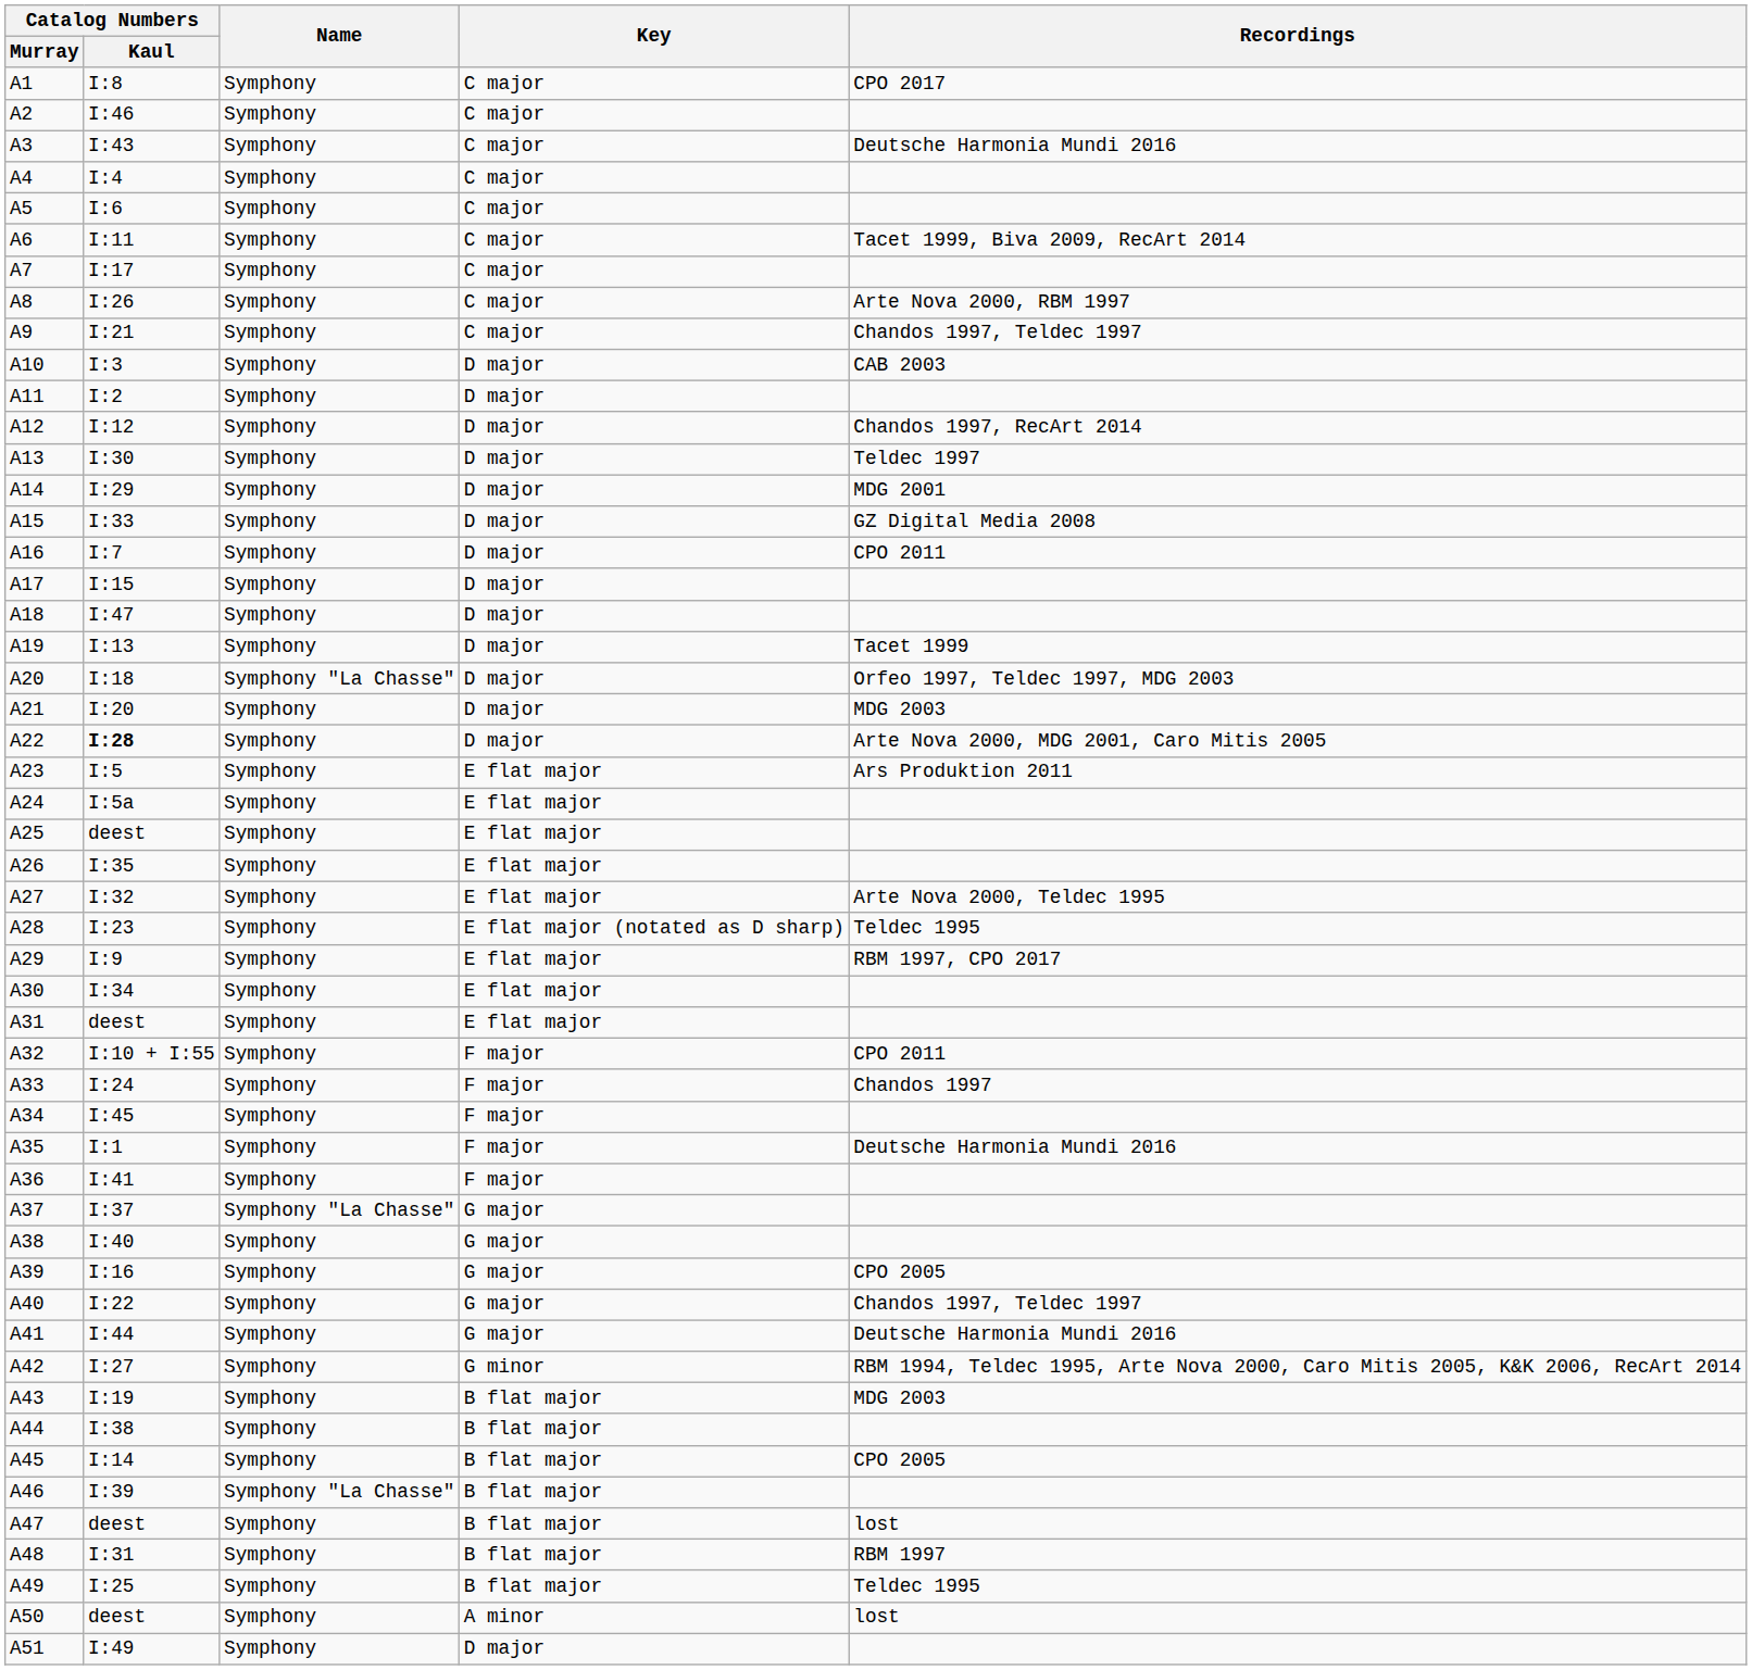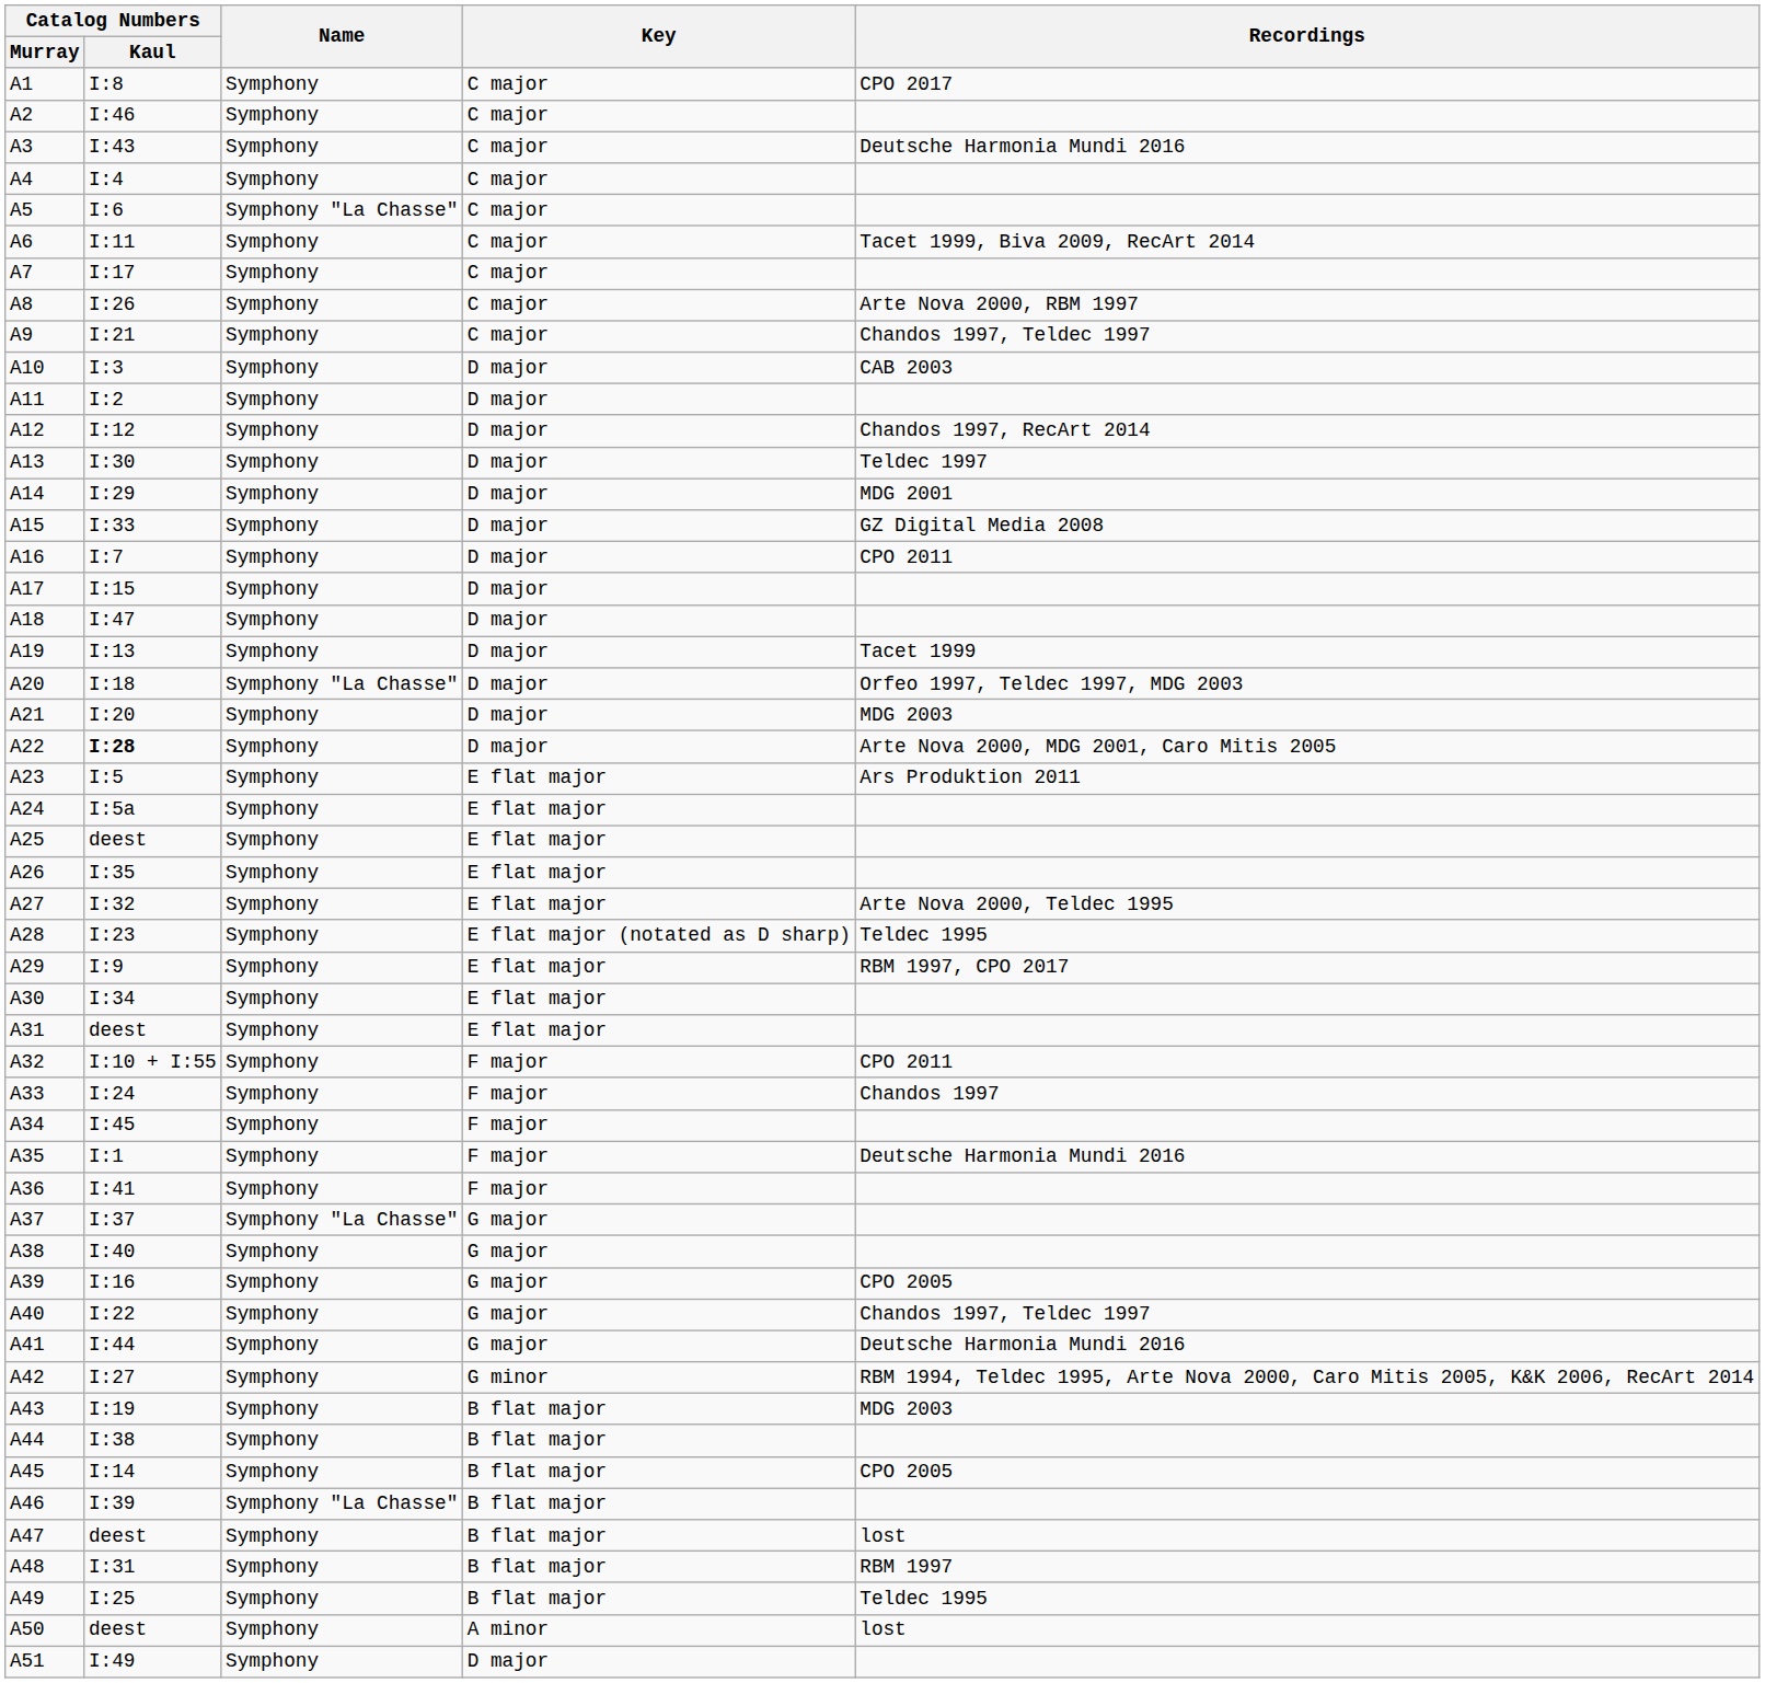 <table class="wikitable">
 <tr>
 <th colspan="2">Catalog Numbers</th>
 <th rowspan="2">Name</th>
 <th rowspan="2">Key</th>
 <th rowspan="2">Recordings</th>
 </tr>
 <tr>
 <th>Murray</th>
 <th>Kaul</th>
 </tr>
 <tr>
 <td>A1</td>
 <td>I:8</td>
 <td>Symphony</td>
 <td>C major</td>
 <td>CPO 2017</td>
 </tr>
 <tr>
 <td>A2</td>
 <td>I:46</td>
 <td>Symphony</td>
 <td>C major</td>
 <td></td>
 </tr>
 <tr>
 <td>A3</td>
 <td>I:43</td>
 <td>Symphony</td>
 <td>C major</td>
 <td>Deutsche Harmonia Mundi 2016</td>
 </tr>
 <tr>
 <td>A4</td>
 <td>I:4</td>
 <td>Symphony</td>
 <td>C major</td>
 <td></td>
 </tr>
 <tr>
 <td>A5</td>
 <td>I:6</td>
-<td>Symphony</td>
+<td>Symphony "La Chasse"</td>
 <td>C major</td>
 <td></td>
 </tr>
 <tr>
 <td>A6</td>
 <td>I:11</td>
 <td>Symphony</td>
 <td>C major</td>
 <td>Tacet 1999, Biva 2009, RecArt 2014</td>
 </tr>
 <tr>
 <td>A7</td>
 <td>I:17</td>
 <td>Symphony</td>
 <td>C major</td>
 <td></td>
 </tr>
 <tr>
 <td>A8</td>
 <td>I:26</td>
 <td>Symphony</td>
 <td>C major</td>
 <td>Arte Nova 2000, RBM 1997</td>
 </tr>
 <tr>
 <td>A9</td>
 <td>I:21</td>
 <td>Symphony</td>
 <td>C major</td>
 <td>Chandos 1997, Teldec 1997</td>
 </tr>
 <tr>
 <td>A10</td>
 <td>I:3</td>
 <td>Symphony</td>
 <td>D major</td>
 <td>CAB 2003</td>
 </tr>
 <tr>
 <td>A11</td>
 <td>I:2</td>
 <td>Symphony</td>
 <td>D major</td>
 <td></td>
 </tr>
 <tr>
 <td>A12</td>
 <td>I:12</td>
 <td>Symphony</td>
 <td>D major</td>
 <td>Chandos 1997, RecArt 2014</td>
 </tr>
 <tr>
 <td>A13</td>
 <td>I:30</td>
 <td>Symphony</td>
 <td>D major</td>
 <td>Teldec 1997</td>
 </tr>
 <tr>
 <td>A14</td>
 <td>I:29</td>
 <td>Symphony</td>
 <td>D major</td>
 <td>MDG 2001</td>
 </tr>
 <tr>
 <td>A15</td>
 <td>I:33</td>
 <td>Symphony</td>
 <td>D major</td>
 <td>GZ Digital Media 2008</td>
 </tr>
 <tr>
 <td>A16</td>
 <td>I:7</td>
 <td>Symphony</td>
 <td>D major</td>
 <td>CPO 2011</td>
 </tr>
 <tr>
 <td>A17</td>
 <td>I:15</td>
 <td>Symphony</td>
 <td>D major</td>
 <td></td>
 </tr>
 <tr>
 <td>A18</td>
 <td>I:47</td>
 <td>Symphony</td>
 <td>D major</td>
 <td></td>
 </tr>
 <tr>
 <td>A19</td>
 <td>I:13</td>
 <td>Symphony</td>
 <td>D major</td>
 <td>Tacet 1999</td>
 </tr>
 <tr>
 <td>A20</td>
 <td>I:18</td>
 <td>Symphony "La Chasse"</td>
 <td>D major</td>
 <td>Orfeo 1997, Teldec 1997, MDG 2003</td>
 </tr>
 <tr>
 <td>A21</td>
 <td>I:20</td>
 <td>Symphony</td>
 <td>D major</td>
 <td>MDG 2003</td>
 </tr>
 <tr>
 <td>A22</td>
 <td><strong>I:28</strong></td>
 <td>Symphony</td>
 <td>D major</td>
 <td>Arte Nova 2000, MDG 2001, Caro Mitis 2005</td>
 </tr>
 <tr>
 <td>A23</td>
 <td>I:5</td>
 <td>Symphony</td>
 <td>E flat major</td>
 <td>Ars Produktion 2011</td>
 </tr>
 <tr>
 <td>A24</td>
 <td>I:5a</td>
 <td>Symphony</td>
 <td>E flat major</td>
 </tr>
 <tr>
 <td>A25</td>
 <td>deest</td>
 <td>Symphony</td>
 <td>E flat major</td>
 <td></td>
 </tr>
 <tr>
 <td>A26</td>
 <td>I:35</td>
 <td>Symphony</td>
 <td>E flat major</td>
 <td></td>
 </tr>
 <tr>
 <td>A27</td>
 <td>I:32</td>
 <td>Symphony</td>
 <td>E flat major</td>
 <td>Arte Nova 2000, Teldec 1995</td>
 </tr>
 <tr>
 <td>A28</td>
 <td>I:23</td>
 <td>Symphony</td>
 <td>E flat major (notated as D sharp)</td>
 <td>Teldec 1995</td>
 </tr>
 <tr>
 <td>A29</td>
 <td>I:9</td>
 <td>Symphony</td>
 <td>E flat major</td>
 <td>RBM 1997, CPO 2017</td>
 </tr>
 <tr>
 <td>A30</td>
 <td>I:34</td>
 <td>Symphony</td>
 <td>E flat major</td>
 <td></td>
 </tr>
 <tr>
 <td>A31</td>
 <td>deest</td>
 <td>Symphony</td>
 <td>E flat major</td>
 <td></td>
 </tr>
 <tr>
 <td>A32</td>
 <td>I:10 + I:55</td>
 <td>Symphony</td>
 <td>F major</td>
 <td>CPO 2011</td>
 </tr>
 <tr>
 <td>A33</td>
 <td>I:24</td>
 <td>Symphony</td>
 <td>F major</td>
 <td>Chandos 1997</td>
 </tr>
 <tr>
 <td>A34</td>
 <td>I:45</td>
 <td>Symphony</td>
 <td>F major</td>
 <td></td>
 </tr>
 <tr>
 <td>A35</td>
 <td>I:1</td>
 <td>Symphony</td>
 <td>F major</td>
 <td>Deutsche Harmonia Mundi 2016</td>
 </tr>
 <tr>
 <td>A36</td>
 <td>I:41</td>
 <td>Symphony</td>
 <td>F major</td>
 <td></td>
 </tr>
 <tr>
 <td>A37</td>
 <td>I:37</td>
 <td>Symphony "La Chasse"</td>
 <td>G major</td>
 <td></td>
 </tr>
 <tr>
 <td>A38</td>
 <td>I:40</td>
 <td>Symphony</td>
 <td>G major</td>
 <td></td>
 </tr>
 <tr>
 <td>A39</td>
 <td>I:16</td>
 <td>Symphony</td>
 <td>G major</td>
 <td>CPO 2005</td>
 </tr>
 <tr>
 <td>A40</td>
 <td>I:22</td>
 <td>Symphony</td>
 <td>G major</td>
 <td>Chandos 1997, Teldec 1997</td>
 </tr>
 <tr>
 <td>A41</td>
 <td>I:44</td>
 <td>Symphony</td>
 <td>G major</td>
 <td>Deutsche Harmonia Mundi 2016</td>
 </tr>
 <tr>
 <td>A42</td>
 <td>I:27</td>
 <td>Symphony</td>
 <td>G minor</td>
 <td>RBM 1994, Teldec 1995, Arte Nova 2000, Caro Mitis 2005, K&K 2006, RecArt 2014</td>
 </tr>
 <tr>
 <td>A43</td>
 <td>I:19</td>
 <td>Symphony</td>
 <td>B flat major</td>
 <td>MDG 2003</td>
 </tr>
 <tr>
 <td>A44</td>
 <td>I:38</td>
 <td>Symphony</td>
 <td>B flat major</td>
 <td></td>
 </tr>
 <tr>
 <td>A45</td>
 <td>I:14</td>
 <td>Symphony</td>
 <td>B flat major</td>
 <td>CPO 2005</td>
 </tr>
 <tr>
 <td>A46</td>
 <td>I:39</td>
 <td>Symphony "La Chasse"</td>
 <td>B flat major</td>
 <td></td>
 </tr>
 <tr>
 <td>A47</td>
 <td>deest</td>
 <td>Symphony</td>
 <td>B flat major</td>
 <td>lost</td>
 </tr>
 <tr>
 <td>A48</td>
 <td>I:31</td>
 <td>Symphony</td>
 <td>B flat major</td>
 <td>RBM 1997</td>
 </tr>
 <tr>
 <td>A49</td>
 <td>I:25</td>
 <td>Symphony</td>
 <td>B flat major</td>
 <td>Teldec 1995</td>
 </tr>
 <tr>
 <td>A50</td>
 <td>deest</td>
 <td>Symphony</td>
 <td>A minor</td>
 <td>lost</td>
 </tr>
 <tr>
 <td>A51</td>
 <td>I:49</td>
 <td>Symphony</td>
 <td>D major</td>
 <td></td>
 </tr>
 </table>
